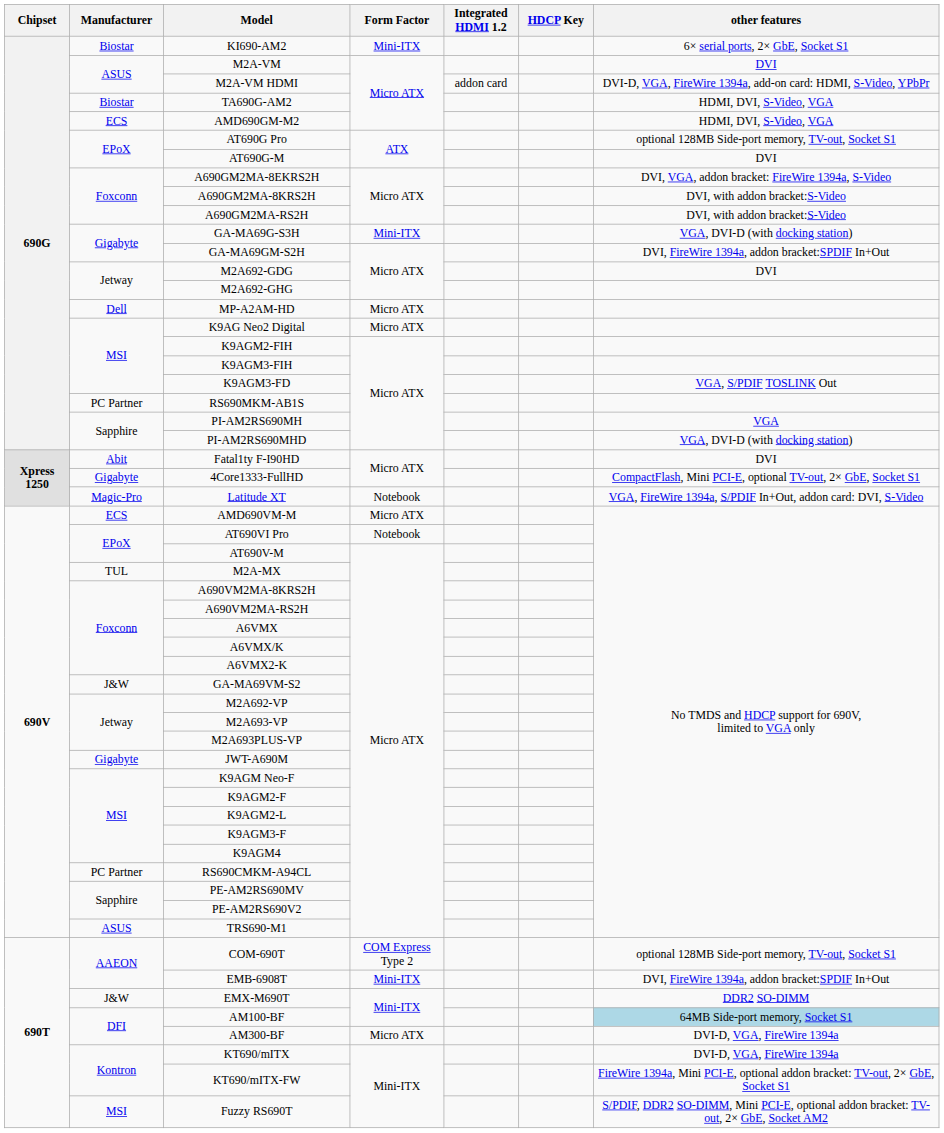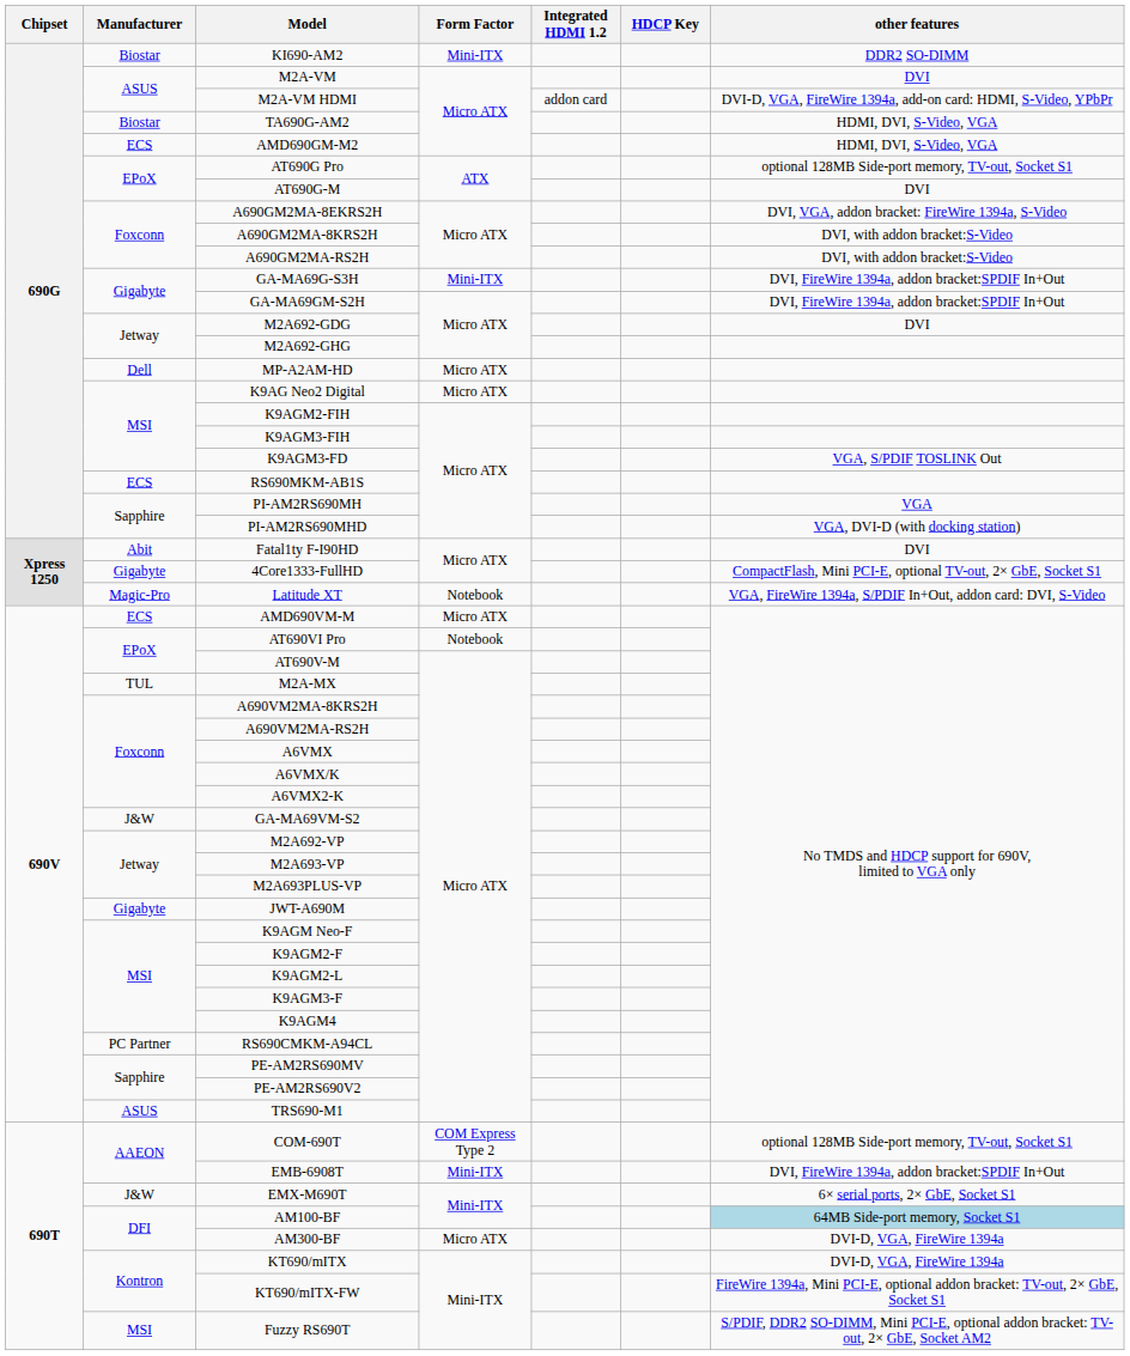 <table class="wikitable" style="text-align:center; width:100%;">
 <tr>
 <th style="width: 7%">Chipset</th>
 <th style="width: 10%">Manufacturer</th>
 <th style="width: 20%">Model</th>
 <th style="width: 10%">Form Factor</th>
 <th style="width: 8%">Integrated<br><a href='#'>HDMI</a> 1.2</th>
 <th style="width: 8%"><a href='#'>HDCP</a> Key</th>
 <th style="width: 37%">other features</th>
 </tr>
 <tr>
 <td rowspan="22" style="background:#f2f2f2;"><strong>690G</strong></td>
 <td><a href='#'>Biostar</a></td>
 <td>KI690-AM2</td>
 <td><a href='#'>Mini-ITX</a></td>
 <td></td>
 <td></td>
-<td>6× <a href='#'>serial ports</a>, 2× <a href='#'>GbE</a>, <a href='#'>Socket S1</a></td>
+<td><a href='#'>DDR2</a> <a href='#'>SO-DIMM</a></td>
 </tr>
 <tr>
 <td rowspan="2"><a href='#'>ASUS</a></td>
 <td>M2A-VM</td>
 <td rowspan="4"><a href='#'>Micro ATX</a></td>
 <td></td>
 <td></td>
 <td><a href='#'>DVI</a></td>
 </tr>
 <tr>
 <td>M2A-VM HDMI</td>
 <td> addon card</td>
 <td></td>
 <td>DVI-D, <a href='#'>VGA</a>, <a href='#'>FireWire 1394a</a>, add-on card: HDMI, <a href='#'>S-Video</a>, <a href='#'>YPbPr</a></td>
 </tr>
 <tr>
 <td><a href='#'>Biostar</a></td>
 <td>TA690G-AM2</td>
 <td></td>
 <td></td>
 <td>HDMI, DVI, <a href='#'>S-Video</a>, <a href='#'>VGA</a></td>
 </tr>
 <tr>
 <td><a href='#'>ECS</a></td>
 <td>AMD690GM-M2</td>
 <td></td>
 <td></td>
 <td>HDMI, DVI, <a href='#'>S-Video</a>, <a href='#'>VGA</a></td>
 </tr>
 <tr>
 <td rowspan="2"><a href='#'>EPoX</a></td>
 <td>AT690G Pro</td>
 <td rowspan="2"><a href='#'>ATX</a></td>
 <td></td>
 <td></td>
 <td>optional 128MB Side-port memory, <a href='#'>TV-out</a>, <a href='#'>Socket S1</a></td>
 </tr>
 <tr>
 <td>AT690G-M</td>
 <td></td>
 <td></td>
 <td>DVI</td>
 </tr>
 <tr>
 <td rowspan="3"><a href='#'>Foxconn</a></td>
 <td>A690GM2MA-8EKRS2H</td>
 <td rowspan="3">Micro ATX</td>
 <td></td>
 <td></td>
 <td>DVI, <a href='#'>VGA</a>, addon bracket: <a href='#'>FireWire 1394a</a>, <a href='#'>S-Video</a></td>
 </tr>
 <tr>
 <td>A690GM2MA-8KRS2H</td>
 <td></td>
 <td></td>
 <td>DVI, with addon bracket:<a href='#'>S-Video</a></td>
 </tr>
 <tr>
 <td>A690GM2MA-RS2H</td>
 <td></td>
 <td></td>
 <td>DVI, with addon bracket:<a href='#'>S-Video</a></td>
 </tr>
 <tr>
 <td rowspan="2"><a href='#'>Gigabyte</a></td>
 <td>GA-MA69G-S3H</td>
 <td><a href='#'>Mini-ITX</a></td>
 <td></td>
 <td></td>
-<td><a href='#'>VGA</a>, DVI-D (with <a href='#'>docking station</a>)</td>
+<td>DVI, <a href='#'>FireWire 1394a</a>, addon bracket:<a href='#'>SPDIF</a> In+Out</td>
 </tr>
 <tr>
 <td>GA-MA69GM-S2H</td>
 <td rowspan="3">Micro ATX</td>
 <td></td>
 <td></td>
 <td>DVI, <a href='#'>FireWire 1394a</a>, addon bracket:<a href='#'>SPDIF</a> In+Out</td>
 </tr>
 <tr>
 <td rowspan="2">Jetway</td>
 <td>M2A692-GDG</td>
 <td></td>
 <td></td>
 <td>DVI</td>
 </tr>
 <tr>
 <td>M2A692-GHG</td>
 <td></td>
 <td></td>
 <td></td>
 </tr>
 <tr>
 <td><a href='#'>Dell</a></td>
 <td>MP-A2AM-HD</td>
 <td>Micro ATX</td>
 <td></td>
 <td></td>
 <td></td>
 </tr>
 <tr>
 <td rowspan="4"><a href='#'>MSI</a></td>
 <td>K9AG Neo2 Digital</td>
 <td>Micro ATX</td>
 <td></td>
 <td></td>
 <td></td>
 </tr>
 <tr>
 <td>K9AGM2-FIH</td>
 <td rowspan="6">Micro ATX</td>
 <td></td>
 <td></td>
 <td></td>
 </tr>
 <tr>
 <td>K9AGM3-FIH</td>
 <td></td>
 <td></td>
 <td></td>
 </tr>
 <tr>
 <td>K9AGM3-FD</td>
 <td></td>
 <td></td>
 <td><a href='#'>VGA</a>, <a href='#'>S/PDIF</a> <a href='#'>TOSLINK</a> Out</td>
 </tr>
 <tr>
-<td>PC Partner</td>
+<td><a href='#'>ECS</a></td>
 <td>RS690MKM-AB1S</td>
 <td></td>
 <td></td>
 <td></td>
 </tr>
 <tr>
 <td rowspan="2">Sapphire</td>
 <td>PI-AM2RS690MH</td>
 <td></td>
 <td></td>
 <td><a href='#'>VGA</a></td>
 </tr>
 <tr>
 <td>PI-AM2RS690MHD</td>
 <td></td>
 <td></td>
 <td><a href='#'>VGA</a>, DVI-D (with <a href='#'>docking station</a>)</td>
 </tr>
 <tr>
 <td style="background:#e0e0e0;" rowspan="3"><strong>Xpress<br>1250</strong></td>
 <td><a href='#'>Abit</a></td>
 <td>Fatal1ty F-I90HD</td>
 <td rowspan="2">Micro ATX</td>
 <td></td>
 <td></td>
 <td>DVI</td>
 </tr>
 <tr>
 <td><a href='#'>Gigabyte</a></td>
 <td>4Core1333-FullHD</td>
 <td></td>
 <td></td>
 <td><a href='#'>CompactFlash</a>, Mini <a href='#'>PCI-E</a>, optional <a href='#'>TV-out</a>, 2× <a href='#'>GbE</a>, <a href='#'>Socket S1</a></td>
 </tr>
 <tr>
 <td><a href='#'>Magic-Pro</a></td>
 <td><a href='#'>Latitude XT</a></td>
 <td>Notebook</td>
 <td></td>
 <td></td>
 <td><a href='#'>VGA</a>, <a href='#'>FireWire 1394a</a>, <a href='#'>S/PDIF</a> In+Out, addon card: DVI, <a href='#'>S-Video</a></td>
 </tr>
 <tr>
 <td rowspan="23"><strong>690V</strong></td>
 <td><a href='#'>ECS</a></td>
 <td>AMD690VM-M</td>
 <td>Micro ATX</td>
 <td></td>
 <td></td>
 <td rowspan="23">No TMDS and <a href='#'>HDCP</a> support for 690V, <br>limited to <a href='#'>VGA</a> only</td>
 </tr>
 <tr>
 <td rowspan="2"><a href='#'>EPoX</a></td>
 <td>AT690VI Pro</td>
 <td>Notebook</td>
 <td></td>
 <td></td>
 </tr>
 <tr>
 <td>AT690V-M</td>
 <td rowspan="21">Micro ATX</td>
 <td></td>
 <td></td>
 </tr>
 <tr>
 <td>TUL</td>
 <td>M2A-MX</td>
 <td></td>
 <td></td>
 </tr>
 <tr>
 <td rowspan="5"><a href='#'>Foxconn</a></td>
 <td>A690VM2MA-8KRS2H</td>
 <td></td>
 <td></td>
 </tr>
 <tr>
 <td>A690VM2MA-RS2H</td>
 <td></td>
 <td></td>
 </tr>
 <tr>
 <td>A6VMX</td>
 <td></td>
 <td></td>
 </tr>
 <tr>
 <td>A6VMX/K</td>
 <td></td>
 <td></td>
 </tr>
 <tr>
 <td>A6VMX2-K</td>
 <td></td>
 <td></td>
 </tr>
 <tr>
 <td>J&W</td>
 <td>GA-MA69VM-S2</td>
 <td></td>
 <td></td>
 </tr>
 <tr>
 <td rowspan="3">Jetway</td>
 <td>M2A692-VP</td>
 <td></td>
 <td></td>
 </tr>
 <tr>
 <td>M2A693-VP</td>
 <td></td>
 <td></td>
 </tr>
 <tr>
 <td>M2A693PLUS-VP</td>
 <td></td>
 <td></td>
 </tr>
 <tr>
 <td><a href='#'>Gigabyte</a></td>
 <td>JWT-A690M</td>
 <td></td>
 <td></td>
 </tr>
 <tr>
 <td rowspan="5"><a href='#'>MSI</a></td>
 <td>K9AGM Neo-F</td>
 <td></td>
 <td></td>
 </tr>
 <tr>
 <td>K9AGM2-F</td>
 <td></td>
 <td></td>
 </tr>
 <tr>
 <td>K9AGM2-L</td>
 <td></td>
 <td></td>
 </tr>
 <tr>
 <td>K9AGM3-F</td>
 <td></td>
 <td></td>
 </tr>
 <tr>
 <td>K9AGM4</td>
 <td></td>
 <td></td>
 </tr>
 <tr>
 <td>PC Partner</td>
 <td>RS690CMKM-A94CL</td>
 <td></td>
 <td></td>
 </tr>
 <tr>
 <td rowspan="2">Sapphire</td>
 <td>PE-AM2RS690MV</td>
 <td></td>
 <td></td>
 </tr>
 <tr>
 <td>PE-AM2RS690V2</td>
 <td></td>
 <td></td>
 </tr>
 <tr>
 <td><a href='#'>ASUS</a></td>
 <td>TRS690-M1</td>
 <td></td>
 <td></td>
 </tr>
 <tr>
 <td rowspan="8"><strong>690T</strong></td>
 <td rowspan="2"><a href='#'>AAEON</a></td>
 <td>COM-690T</td>
 <td><a href='#'>COM Express</a> Type 2</td>
 <td></td>
 <td></td>
 <td>optional 128MB Side-port memory, <a href='#'>TV-out</a>, <a href='#'>Socket S1</a></td>
 </tr>
 <tr>
 <td>EMB-6908T</td>
 <td><a href='#'>Mini-ITX</a></td>
 <td></td>
 <td></td>
 <td>DVI, <a href='#'>FireWire 1394a</a>, addon bracket:<a href='#'>SPDIF</a> In+Out</td>
 </tr>
 <tr>
 <td>J&W</td>
 <td>EMX-M690T</td>
 <td rowspan="2"><a href='#'>Mini-ITX</a></td>
 <td></td>
 <td></td>
-<td><a href='#'>DDR2</a> <a href='#'>SO-DIMM</a></td>
+<td>6× <a href='#'>serial ports</a>, 2× <a href='#'>GbE</a>, <a href='#'>Socket S1</a></td>
 </tr>
 <tr>
 <td rowspan="2"><a href='#'>DFI</a></td>
 <td>AM100-BF</td>
 <td></td>
 <td></td>
 <td style="background: lightblue;">64MB Side-port memory, <a href='#'>Socket S1</a></td>
 </tr>
 <tr>
 <td>AM300-BF</td>
 <td>Micro ATX</td>
 <td></td>
 <td></td>
 <td>DVI-D, <a href='#'>VGA</a>, <a href='#'>FireWire 1394a</a></td>
 </tr>
 <tr>
 <td rowspan="2"><a href='#'>Kontron</a></td>
 <td>KT690/mITX</td>
 <td rowspan="3">Mini-ITX</td>
 <td></td>
 <td></td>
 <td>DVI-D, <a href='#'>VGA</a>, <a href='#'>FireWire 1394a</a></td>
 </tr>
 <tr>
 <td>KT690/mITX-FW</td>
 <td></td>
 <td></td>
 <td><a href='#'>FireWire 1394a</a>, Mini <a href='#'>PCI-E</a>, optional addon bracket: <a href='#'>TV-out</a>, 2× <a href='#'>GbE</a>, <a href='#'>Socket S1</a></td>
 </tr>
 <tr>
 <td><a href='#'>MSI</a></td>
 <td>Fuzzy RS690T</td>
 <td></td>
 <td></td>
 <td><a href='#'>S/PDIF</a>, <a href='#'>DDR2</a> <a href='#'>SO-DIMM</a>, Mini <a href='#'>PCI-E</a>, optional addon bracket: <a href='#'>TV-out</a>, 2× <a href='#'>GbE</a>, <a href='#'>Socket AM2</a></td>
 </tr>
 </table>
